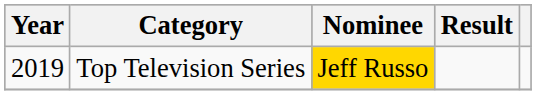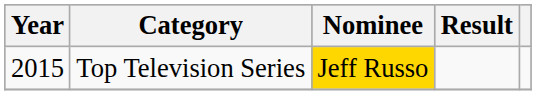 <table class="wikitable sortable">
 <tr>
 <th scope="col">Year</th>
 <th scope="col">Category</th>
 <th scope="col">Nominee</th>
 <th scope="col">Result</th>
 <th scope="col" class="unsortable"></th>
 </tr>
 <tr>
-<td>2019</td>
+<td>2015</td>
 <td scope="row">Top Television Series</td>
 <td style="background: gold;">Jeff Russo</td>
 <td></td>
 <td style="text-align: center;"></td>
 </tr>
 <tr>
 </tr>
 </table>
